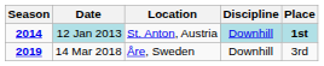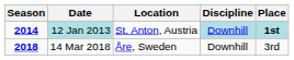 <table class="wikitable">
 <tr>
 <th>Season</th>
 <th>Date</th>
 <th>Location</th>
 <th>Discipline</th>
 <th>Place</th>
 </tr>
 <tr>
 <td align=center><strong><a href='#'>2014</a></strong></td>
 <td bgcolor="#BOEOE6" align=right>12 Jan 2013</td>
 <td> <a href='#'>St. Anton</a>, Austria</td>
 <td bgcolor="#BOEOE6" align=center><a href='#'>Downhill</a></td>
 <td bgcolor="#BOEOE6" align=center><strong>1st</strong></td>
 </tr>
 <tr>
-<td align=center><strong><a href='#'>2019</a></strong></td>
+<td align=center><strong><a href='#'>2018</a></strong></td>
 <td>14 Mar 2018</td>
 <td> <a href='#'>Åre</a>, Sweden</td>
 <td align=center>Downhill</td>
 <td align=center>3rd</td>
 </tr>
 </table>
